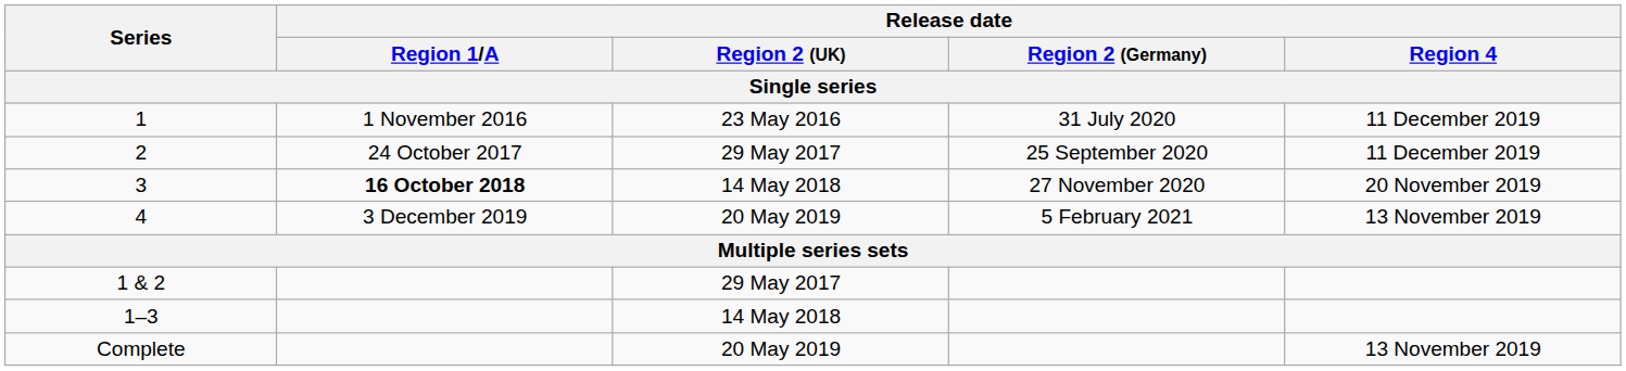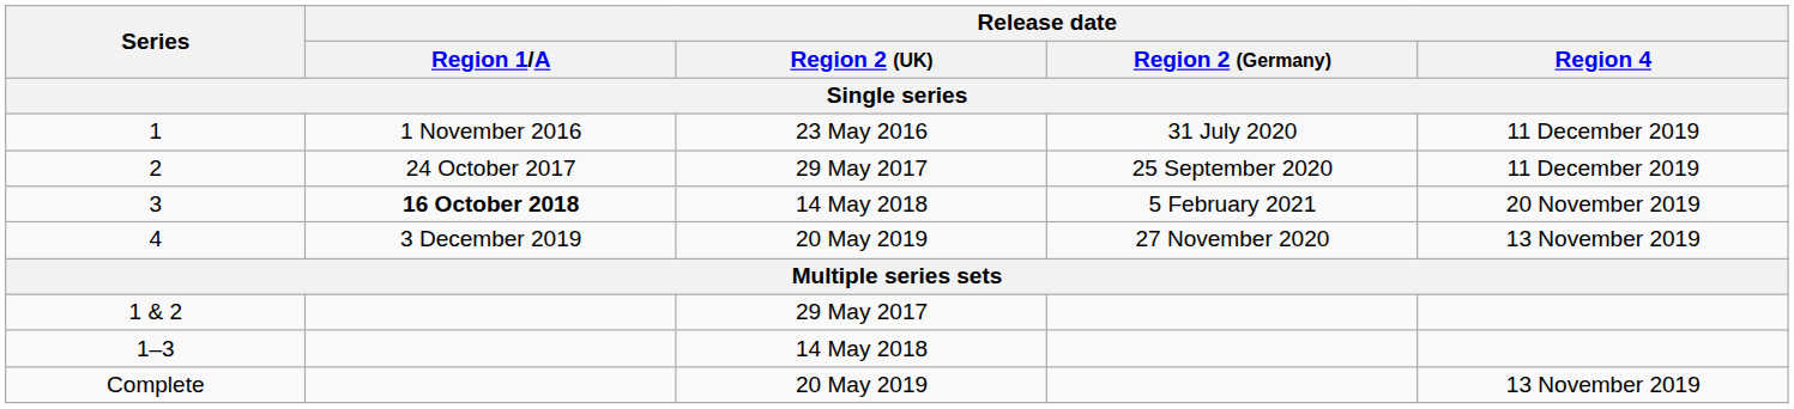 <table class="wikitable" style=width:99%;text-align:center>
 <tr>
 <th width=120 rowspan=2>Series</th>
 <th colspan=4>Release date</th>
 </tr>
 <tr>
 <th width=150><a href='#'>Region 1</a>/<a href='#'>A</a></th>
 <th width=150><a href='#'>Region 2</a> <small>(UK)</small></th>
 <th width=150><a href='#'>Region 2</a> <small>(Germany)</small></th>
 <th width=150><a href='#'>Region 4</a></th>
 </tr>
 <tr>
 <th colspan=8>Single series</th>
 </tr>
 <tr>
 <td>1</td>
 <td>1 November 2016</td>
 <td>23 May 2016</td>
 <td>31 July 2020</td>
 <td>11 December 2019</td>
 </tr>
 <tr>
 <td>2</td>
 <td>24 October 2017</td>
 <td>29 May 2017</td>
 <td>25 September 2020</td>
 <td>11 December 2019</td>
 </tr>
 <tr>
 <td>3</td>
 <td><strong>16 October 2018</strong></td>
 <td>14 May 2018</td>
-<td>27 November 2020</td>
+<td>5 February 2021</td>
 <td>20 November 2019</td>
 </tr>
 <tr>
 <td>4</td>
 <td>3 December 2019</td>
 <td>20 May 2019</td>
-<td>5 February 2021</td>
+<td>27 November 2020</td>
 <td>13 November 2019</td>
 </tr>
 <tr>
 <th colspan=8>Multiple series sets</th>
 </tr>
 <tr>
 <td>1 & 2</td>
 <td></td>
 <td>29 May 2017</td>
 <td></td>
 <td></td>
 </tr>
 <tr>
 <td>1–3</td>
 <td></td>
 <td>14 May 2018</td>
 <td></td>
 <td></td>
 </tr>
 <tr>
 <td>Complete</td>
 <td></td>
 <td>20 May 2019</td>
 <td></td>
 <td>13 November 2019</td>
 </tr>
 </table>
